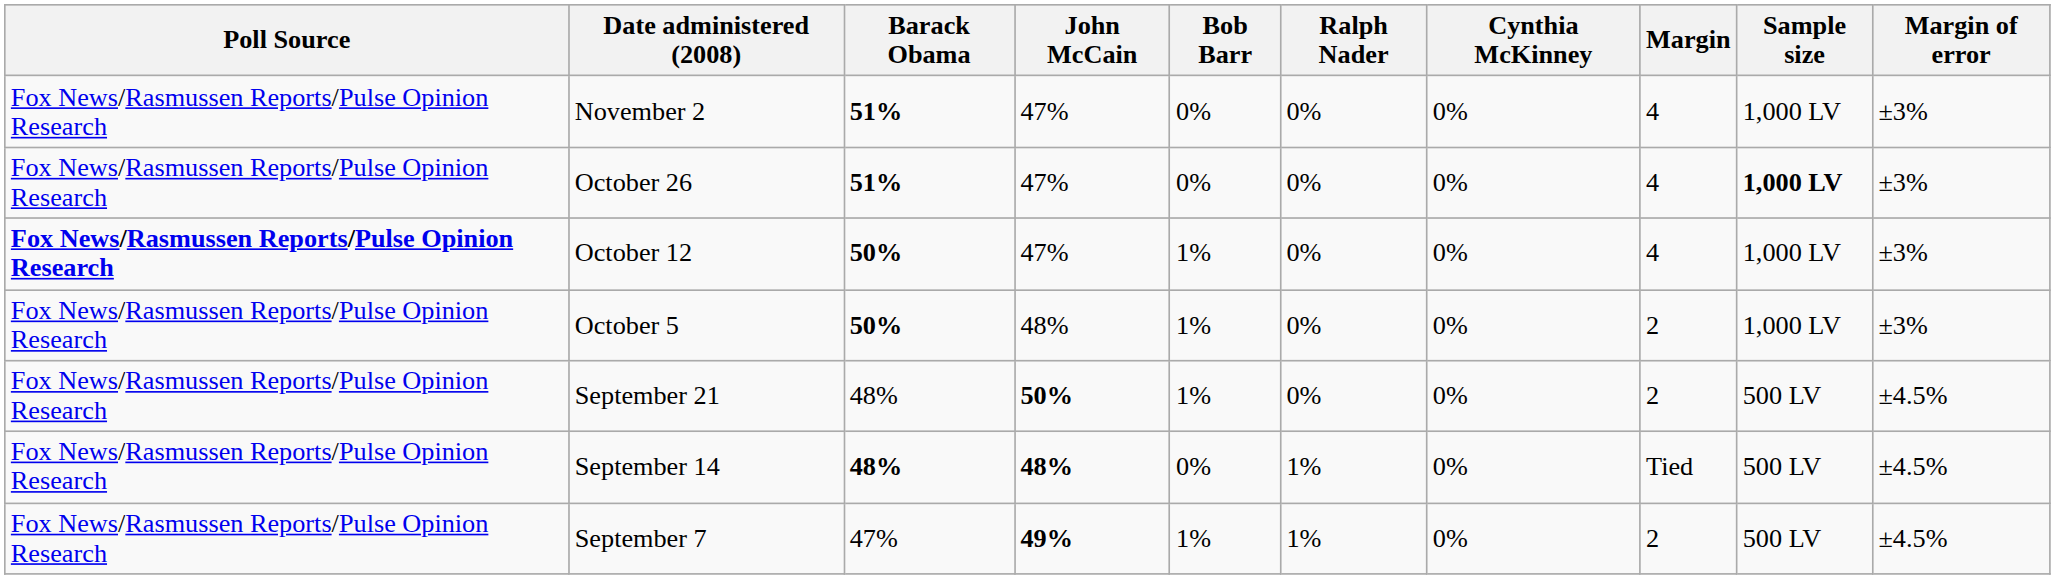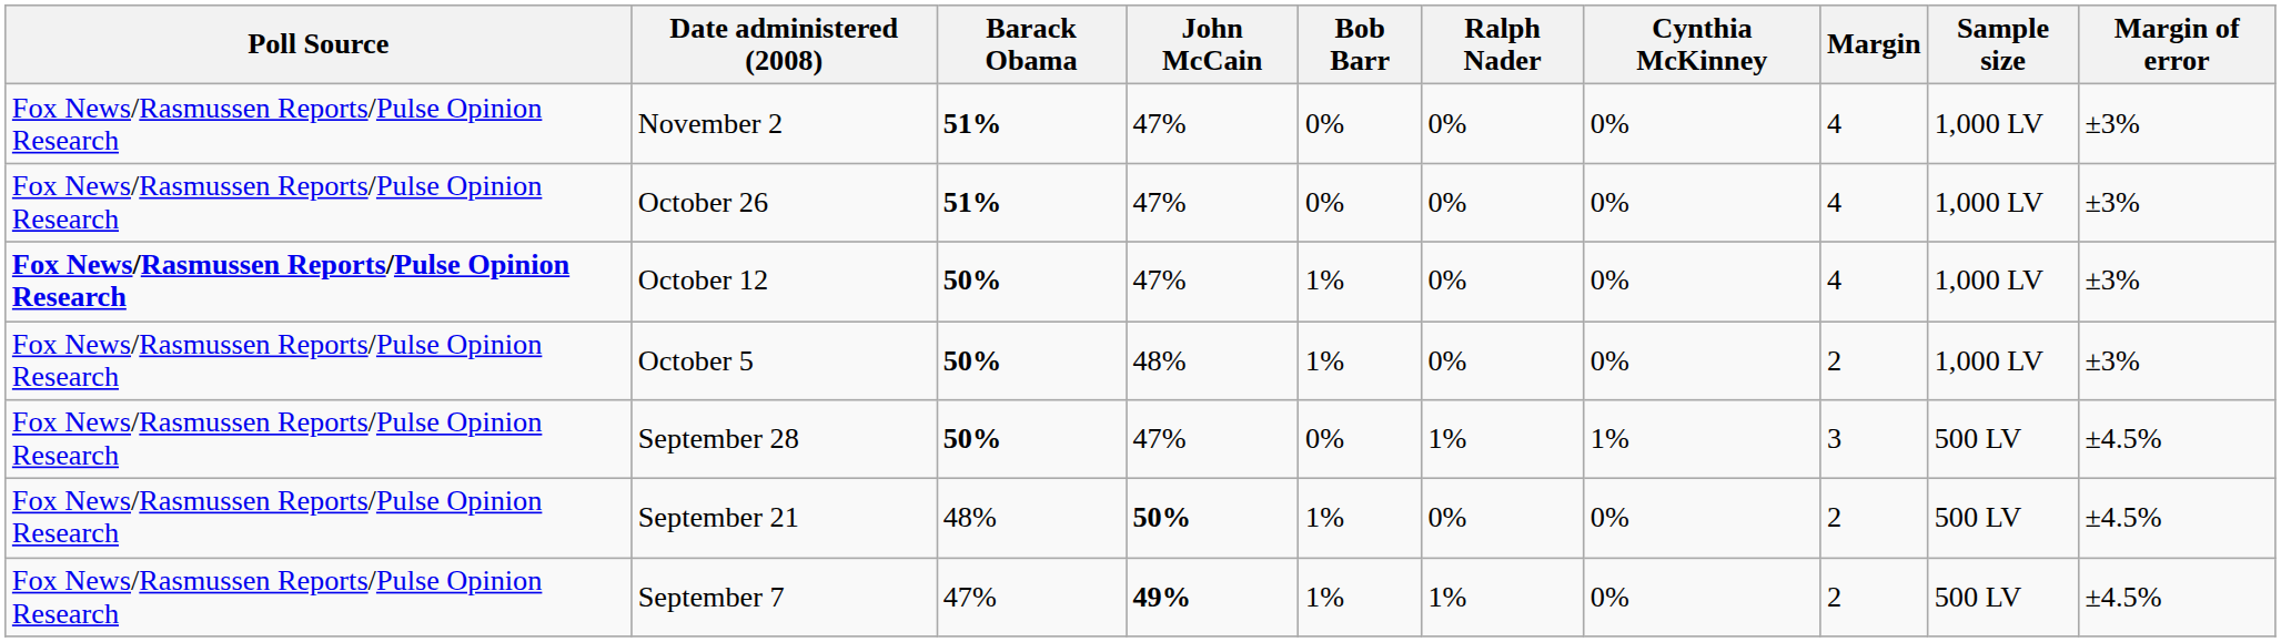 <table class="wikitable collapsible">
 <tr>
 <th>Poll Source</th>
 <th>Date administered (2008)</th>
 <th>Barack Obama</th>
 <th>John McCain</th>
 <th>Bob Barr</th>
 <th>Ralph Nader</th>
 <th>Cynthia McKinney</th>
 <th>Margin</th>
 <th>Sample size</th>
 <th>Margin of error</th>
 </tr>
 <tr>
 <td><a href='#'>Fox News</a>/<a href='#'>Rasmussen Reports</a>/<a href='#'>Pulse Opinion Research</a></td>
 <td>November 2</td>
 <td><strong>51%</strong></td>
 <td>47%</td>
 <td>0%</td>
 <td>0%</td>
 <td>0%</td>
 <td>4</td>
 <td>1,000 LV</td>
 <td>±3%</td>
 </tr>
 <tr>
 <td><a href='#'>Fox News</a>/<a href='#'>Rasmussen Reports</a>/<a href='#'>Pulse Opinion Research</a></td>
 <td>October 26</td>
 <td><strong>51%</strong></td>
 <td>47%</td>
 <td>0%</td>
 <td>0%</td>
 <td>0%</td>
 <td>4</td>
-<td><strong>1,000 LV</strong></td>
+<td>1,000 LV</td>
 <td>±3%</td>
 </tr>
 <tr>
 <td><strong><a href='#'>Fox News</a>/<a href='#'>Rasmussen Reports</a>/<a href='#'>Pulse Opinion Research</a></strong></td>
 <td>October 12</td>
 <td><strong>50%</strong></td>
 <td>47%</td>
 <td>1%</td>
 <td>0%</td>
 <td>0%</td>
 <td>4</td>
 <td>1,000 LV</td>
 <td>±3%</td>
 </tr>
 <tr>
 <td><a href='#'>Fox News</a>/<a href='#'>Rasmussen Reports</a>/<a href='#'>Pulse Opinion Research</a></td>
 <td>October 5</td>
 <td><strong>50%</strong></td>
 <td>48%</td>
 <td>1%</td>
 <td>0%</td>
 <td>0%</td>
 <td>2</td>
 <td>1,000 LV</td>
 <td>±3%</td>
 </tr>
 <tr>
 <td><a href='#'>Fox News</a>/<a href='#'>Rasmussen Reports</a>/<a href='#'>Pulse Opinion Research</a></td>
+<td>September 28</td>
+<td><strong>50%</strong></td>
+<td>47%</td>
+<td>0%</td>
+<td>1%</td>
+<td>1%</td>
+<td>3</td>
+<td>500 LV</td>
+<td>±4.5%</td>
+</tr>
+<tr>
+<td><a href='#'>Fox News</a>/<a href='#'>Rasmussen Reports</a>/<a href='#'>Pulse Opinion Research</a></td>
 <td>September 21</td>
 <td>48%</td>
 <td><strong>50%</strong></td>
 <td>1%</td>
 <td>0%</td>
 <td>0%</td>
 <td>2</td>
-<td>500 LV</td>
-<td>±4.5%</td>
-</tr>
-<tr>
-<td><a href='#'>Fox News</a>/<a href='#'>Rasmussen Reports</a>/<a href='#'>Pulse Opinion Research</a></td>
-<td>September 14</td>
-<td><strong>48%</strong></td>
-<td><strong>48%</strong></td>
-<td>0%</td>
-<td>1%</td>
-<td>0%</td>
-<td>Tied</td>
 <td>500 LV</td>
 <td>±4.5%</td>
 </tr>
 <tr>
 <td><a href='#'>Fox News</a>/<a href='#'>Rasmussen Reports</a>/<a href='#'>Pulse Opinion Research</a></td>
 <td>September 7</td>
 <td>47%</td>
 <td><strong>49%</strong></td>
 <td>1%</td>
 <td>1%</td>
 <td>0%</td>
 <td>2</td>
 <td>500 LV</td>
 <td>±4.5%</td>
 </tr>
 </table>
